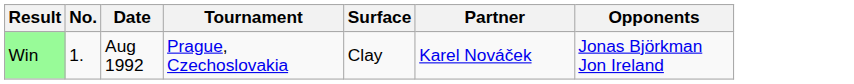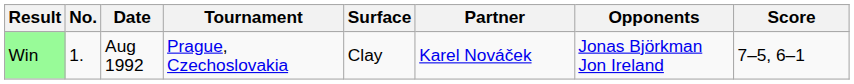 <table class="sortable wikitable">
 <tr>
 <th style="width:40px">Result</th>
 <th style="width:20px">No.</th>
 <th style="width:50px">Date</th>
 <th style="width:160px">Tournament</th>
 <th style="width:50px">Surface</th>
 <th style="width:140px">Partner</th>
 <th style="width:140px">Opponents</th>
+<th style="width:100px" class="unsortable">Score</th>
 </tr>
 <tr>
 <td style="background:#98fb98;">Win</td>
 <td>1.</td>
 <td>Aug 1992</td>
 <td><a href='#'>Prague</a>, <a href='#'>Czechoslovakia</a></td>
 <td>Clay</td>
 <td> <a href='#'>Karel Nováček</a></td>
 <td> <a href='#'>Jonas Björkman</a><br> <a href='#'>Jon Ireland</a></td>
+<td>7–5, 6–1</td>
 </tr>
 </table>
